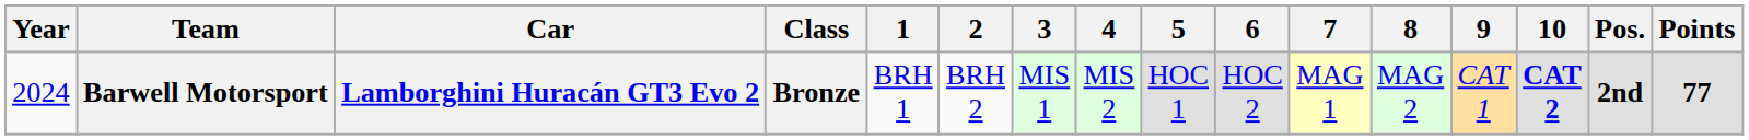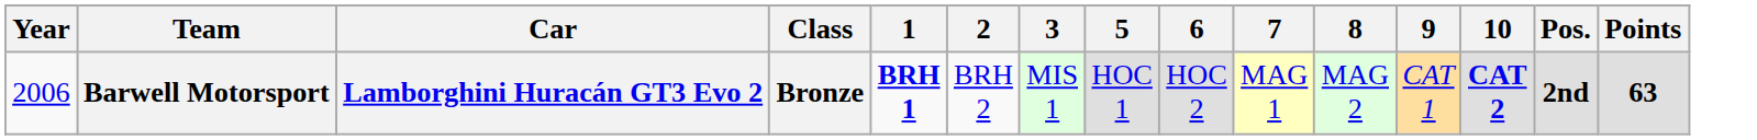 <table class="wikitable" border="1" style="text-align:center; font-size:85%;">
 <tr>
 <th>Year</th>
 <th>Team</th>
 <th>Car</th>
 <th>Class</th>
 <th>1</th>
 <th>2</th>
 <th>3</th>
-<th>4</th>
 <th>5</th>
 <th>6</th>
 <th>7</th>
 <th>8</th>
 <th>9</th>
 <th>10</th>
 <th>Pos.</th>
 <th>Points</th>
 </tr>
 <tr>
-<td><a href='#'>2024</a></td>
+<td><a href='#'>2006</a></td>
 <th nowrap>Barwell Motorsport</th>
 <th nowrap><a href='#'>Lamborghini Huracán GT3 Evo 2</a></th>
 <th>Bronze</th>
-<td><a href='#'>BRH<br>1</a></td>
+<td><strong><a href='#'>BRH<br>1</a></strong></td>
 <td><a href='#'>BRH<br>2</a></td>
 <td style="background:#DFFFDF;"><a href='#'>MIS<br>1</a><br></td>
-<td style="background:#DFFFDF;"><a href='#'>MIS<br>2</a><br></td>
 <td style="background:#DFDFDF;"><a href='#'>HOC<br>1</a><br></td>
 <td style="background:#DFDFDF;"><a href='#'>HOC<br>2</a><br></td>
 <td style="background:#FFFFBF;"><a href='#'>MAG<br>1</a><br></td>
 <td style="background:#DFFFDF;"><a href='#'>MAG<br>2</a><br></td>
 <td style="background:#FFDF9F;"><em><a href='#'>CAT<br>1</a></em><br></td>
 <td style="background:#DFDFDF;"><strong><a href='#'>CAT<br>2</a><br></strong></td>
 <th style="background:#DFDFDF;">2nd</th>
-<th style="background:#DFDFDF;">77</th>
+<th style="background:#DFDFDF;">63</th>
 </tr>
 </table>
